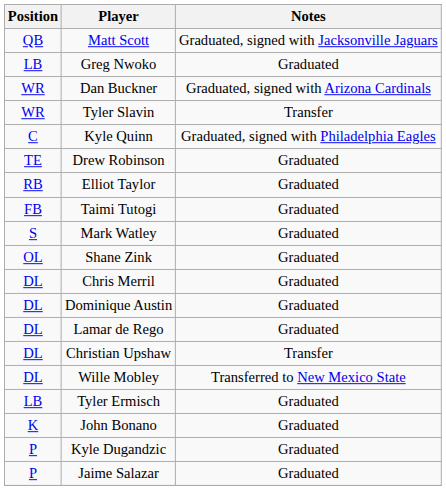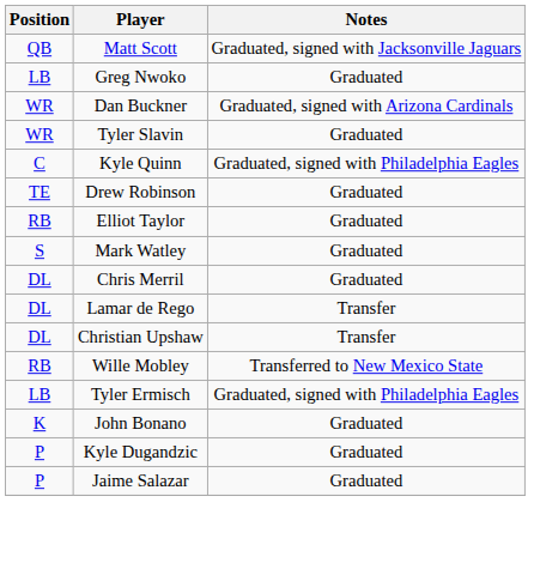 <table class="wikitable" style="font-size: 95%; text-align: center;">
 <tr>
 <th>Position</th>
 <th>Player</th>
 <th>Notes</th>
 </tr>
 <tr>
 <td><a href='#'>QB</a></td>
 <td><a href='#'>Matt Scott</a></td>
 <td>Graduated, signed with <a href='#'>Jacksonville Jaguars</a></td>
 </tr>
 <tr>
 <td><a href='#'>LB</a></td>
 <td>Greg Nwoko</td>
 <td>Graduated</td>
 </tr>
 <tr>
 <td><a href='#'>WR</a></td>
 <td>Dan Buckner</td>
 <td>Graduated, signed with <a href='#'>Arizona Cardinals</a></td>
 </tr>
 <tr>
 <td><a href='#'>WR</a></td>
 <td>Tyler Slavin</td>
-<td>Transfer</td>
+<td>Graduated</td>
 </tr>
 <tr>
 <td><a href='#'>C</a></td>
 <td>Kyle Quinn</td>
 <td>Graduated, signed with <a href='#'>Philadelphia Eagles</a></td>
 </tr>
 <tr>
 <td><a href='#'>TE</a></td>
 <td>Drew Robinson</td>
 <td>Graduated</td>
 </tr>
 <tr>
 <td><a href='#'>RB</a></td>
 <td>Elliot Taylor</td>
 <td>Graduated</td>
 </tr>
 <tr>
-<td><a href='#'>FB</a></td>
-<td>Taimi Tutogi</td>
-<td>Graduated</td>
-</tr>
-<tr>
 <td><a href='#'>S</a></td>
 <td>Mark Watley</td>
-<td>Graduated</td>
-</tr>
-<tr>
-<td><a href='#'>OL</a></td>
-<td>Shane Zink</td>
 <td>Graduated</td>
 </tr>
 <tr>
 <td><a href='#'>DL</a></td>
 <td>Chris Merril</td>
 <td>Graduated</td>
 </tr>
 <tr>
 <td><a href='#'>DL</a></td>
-<td>Dominique Austin</td>
-<td>Graduated</td>
-</tr>
-<tr>
-<td><a href='#'>DL</a></td>
 <td>Lamar de Rego</td>
-<td>Graduated</td>
+<td>Transfer</td>
 </tr>
 <tr>
 <td><a href='#'>DL</a></td>
 <td>Christian Upshaw</td>
 <td>Transfer</td>
 </tr>
 <tr>
-<td><a href='#'>DL</a></td>
+<td><a href='#'>RB</a></td>
 <td>Wille Mobley</td>
 <td>Transferred to <a href='#'>New Mexico State</a></td>
 </tr>
 <tr>
 <td><a href='#'>LB</a></td>
 <td>Tyler Ermisch</td>
-<td>Graduated</td>
+<td>Graduated, signed with <a href='#'>Philadelphia Eagles</a></td>
 </tr>
 <tr>
 <td><a href='#'>K</a></td>
 <td>John Bonano</td>
 <td>Graduated</td>
 </tr>
 <tr>
 <td><a href='#'>P</a></td>
 <td>Kyle Dugandzic</td>
 <td>Graduated</td>
 </tr>
 <tr>
 <td><a href='#'>P</a></td>
 <td>Jaime Salazar</td>
 <td>Graduated</td>
 </tr>
 <tr>
 </tr>
 </table>
